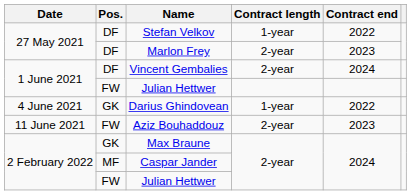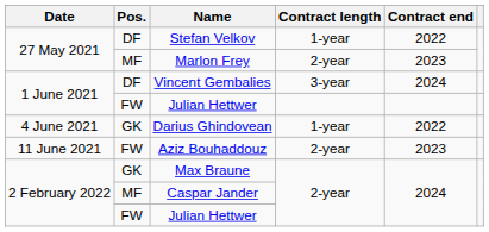 <table class="wikitable" style="font-size:95%;text-align:center">
 <tr>
 <th>Date</th>
 <th>Pos.</th>
 <th>Name</th>
 <th>Contract length</th>
 <th>Contract end</th>
 <th></th>
 </tr>
 <tr>
 <td rowspan=2>27 May 2021</td>
 <td>DF</td>
 <td><a href='#'>Stefan Velkov</a></td>
 <td>1-year</td>
 <td>2022</td>
 <td rowspan=2></td>
 </tr>
 <tr>
-<td>DF</td>
+<td>MF</td>
 <td><a href='#'>Marlon Frey</a></td>
 <td>2-year</td>
 <td>2023</td>
 </tr>
 <tr>
 <td rowspan=2>1 June 2021</td>
 <td>DF</td>
 <td><a href='#'>Vincent Gembalies</a></td>
-<td>2-year</td>
+<td>3-year</td>
 <td>2024</td>
 <td></td>
 </tr>
 <tr>
 <td>FW</td>
 <td><a href='#'>Julian Hettwer</a></td>
 <td></td>
 <td></td>
 <td></td>
 </tr>
 <tr>
 <td>4 June 2021</td>
 <td>GK</td>
 <td><a href='#'>Darius Ghindovean</a></td>
 <td>1-year</td>
 <td>2022</td>
 <td></td>
 </tr>
 <tr>
 <td>11 June 2021</td>
 <td>FW</td>
 <td><a href='#'>Aziz Bouhaddouz</a></td>
 <td>2-year</td>
 <td>2023</td>
 <td></td>
 </tr>
 <tr>
 <td rowspan=3>2 February 2022</td>
 <td>GK</td>
 <td><a href='#'>Max Braune</a></td>
 <td rowspan=3>2-year</td>
 <td rowspan=3>2024</td>
 <td rowspan=3></td>
 </tr>
 <tr>
 <td>MF</td>
 <td><a href='#'>Caspar Jander</a></td>
 </tr>
 <tr>
 <td>FW</td>
 <td><a href='#'>Julian Hettwer</a></td>
 </tr>
 </table>
